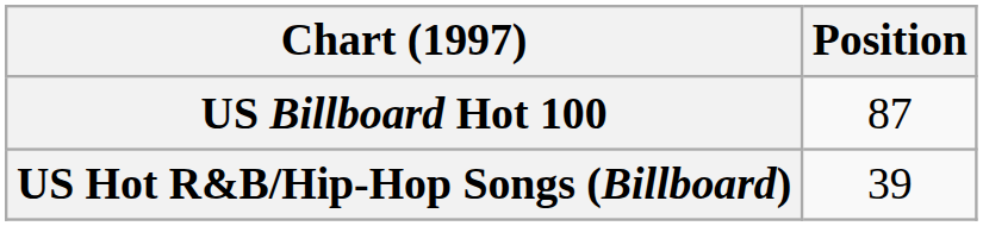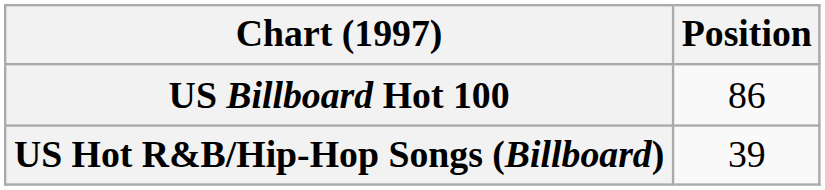 <table class="wikitable sortable plainrowheaders" style="text-align:center">
 <tr>
 <th scope="col">Chart (1997)</th>
 <th scope="col">Position</th>
 </tr>
 <tr>
 <th scope="row">US <em>Billboard</em> Hot 100</th>
-<td>87</td>
+<td>86</td>
 </tr>
 <tr>
 <th scope="row">US Hot R&B/Hip-Hop Songs (<em>Billboard</em>)</th>
 <td>39</td>
 </tr>
 </table>
